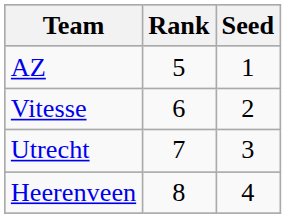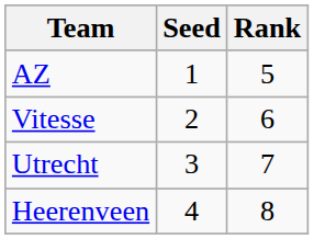 <table class="wikitable" style="text-align: center;">
 <tr>
 <th>Team</th>
+<th>Seed</th>
 <th>Rank</th>
-<th>Seed</th>
 </tr>
 <tr>
 <td style="text-align: left;"><a href='#'>AZ</a></td>
+<td>1</td>
 <td>5</td>
-<td>1</td>
 </tr>
 <tr>
 <td style="text-align: left;"><a href='#'>Vitesse</a></td>
+<td>2</td>
 <td>6</td>
-<td>2</td>
 </tr>
 <tr>
 <td style="text-align: left;"><a href='#'>Utrecht</a></td>
+<td>3</td>
 <td>7</td>
-<td>3</td>
 </tr>
 <tr>
 <td style="text-align: left;"><a href='#'>Heerenveen</a></td>
+<td>4</td>
 <td>8</td>
-<td>4</td>
 </tr>
 </table>
